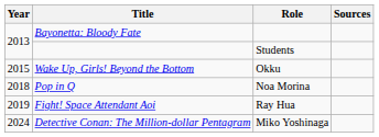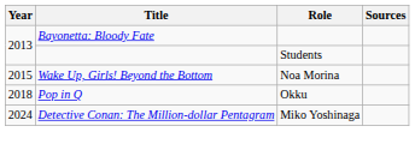 <table class="wikitable" style="font-size: 90%;">
 <tr>
 <th>Year</th>
 <th>Title</th>
 <th>Role</th>
 <th>Sources</th>
 </tr>
 <tr>
 <td rowspan="2">2013</td>
 <td><em><a href='#'>Bayonetta: Bloody Fate</a></em></td>
 <td></td>
 <td></td>
 </tr>
 <tr>
 <td><em></em></td>
 <td>Students</td>
 <td></td>
 </tr>
 <tr>
 <td>2015</td>
 <td><em><a href='#'>Wake Up, Girls! Beyond the Bottom</a></em></td>
-<td>Okku</td>
+<td>Noa Morina</td>
 <td></td>
 </tr>
 <tr>
 <td>2018</td>
 <td><em><a href='#'>Pop in Q</a></em></td>
-<td>Noa Morina</td>
-<td></td>
-</tr>
-<tr>
-<td>2019</td>
-<td><em><a href='#'>Fight! Space Attendant Aoi</a></em></td>
-<td>Ray Hua</td>
+<td>Okku</td>
 <td></td>
 </tr>
 <tr>
 <td>2024</td>
 <td><em><a href='#'>Detective Conan: The Million-dollar Pentagram</a></em></td>
 <td>Miko Yoshinaga</td>
 <td></td>
 </tr>
 </table>
